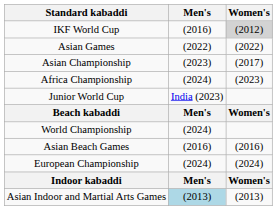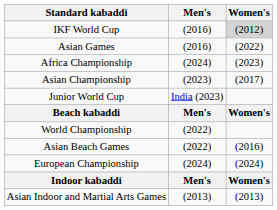 <table class=wikitable style="text-align:center;">
 <tr>
 <th>Standard kabaddi</th>
 <th>Men's</th>
 <th>Women's</th>
 </tr>
 <tr>
 <td>IKF World Cup</td>
 <td> (2016)</td>
 <td style="background: lightgrey;"> (2012)</td>
 </tr>
 <tr>
 <td>Asian Games</td>
+<td> (2016)</td>
 <td> (2022)</td>
-<td> (2022)</td>
+</tr>
+<tr>
+<td>Africa Championship</td>
+<td> (2024)</td>
+<td> (2023)</td>
 </tr>
 <tr>
 <td>Asian Championship</td>
 <td> (2023)</td>
 <td> (2017)</td>
-</tr>
-<tr>
-<td>Africa Championship</td>
-<td> (2024)</td>
-<td> (2023)</td>
 </tr>
 <tr>
 <td>Junior World Cup</td>
 <td> <a href='#'>India</a> (2023)</td>
 <td></td>
 </tr>
 <tr>
 <th>Beach kabaddi</th>
 <th>Men's</th>
 <th>Women's</th>
 </tr>
 <tr>
 <td>World Championship</td>
-<td> (2024)</td>
+<td> (2022)</td>
 <td></td>
 </tr>
 <tr>
 <td>Asian Beach Games</td>
-<td> (2016)</td>
+<td> (2022)</td>
 <td> (2016)</td>
 </tr>
 <tr>
 <td>European Championship</td>
 <td> (2024)</td>
 <td> (2024)</td>
 </tr>
 <tr>
 <th>Indoor kabaddi</th>
 <th>Men's</th>
 <th>Women's</th>
 </tr>
 <tr>
 <td>Asian Indoor and Martial Arts Games</td>
-<td style="background: lightblue;"> (2013)</td>
+<td> (2013)</td>
 <td> (2013)</td>
 </tr>
 </table>
